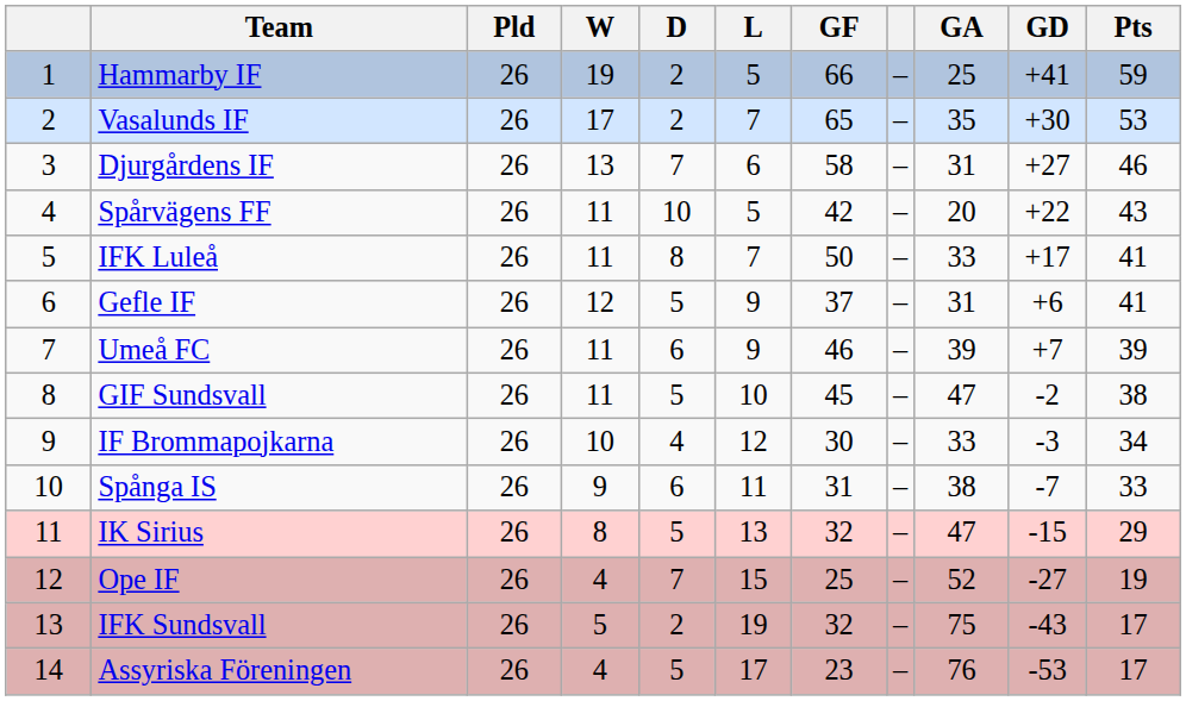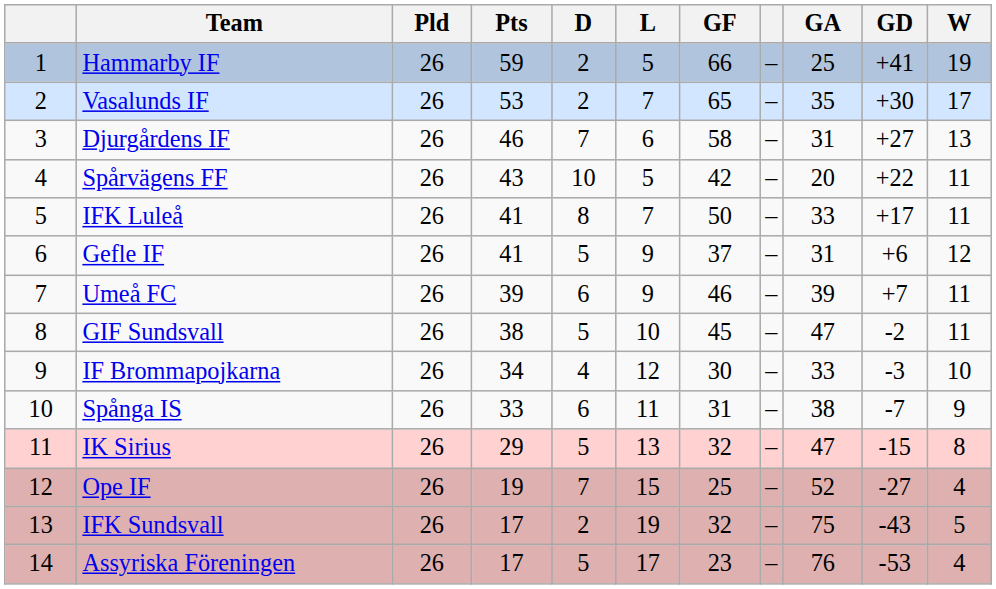 <table class="wikitable" style="text-align: center">
 <tr>
 <th style="width: 40px;"></th>
 <th style="width: 200px;">Team</th>
 <th style="width: 45px;">Pld</th>
-<th style="width: 35px;">W</th>
+<th style="width: 45px;">Pts</th>
 <th style="width: 35px;">D</th>
 <th style="width: 35px;">L</th>
 <th style="width: 45px;">GF</th>
 <th></th>
 <th style="width: 45px;">GA</th>
 <th style="width: 35px;">GD</th>
-<th style="width: 45px;">Pts</th>
+<th style="width: 35px;">W</th>
 </tr>
 <tr style="background: #b0c4de">
 <td>1</td>
 <td style="text-align: left;"><a href='#'>Hammarby IF</a></td>
 <td>26</td>
-<td>19</td>
+<td>59</td>
 <td>2</td>
 <td>5</td>
 <td>66</td>
 <td>–</td>
 <td>25</td>
 <td>+41</td>
-<td>59</td>
+<td>19</td>
 </tr>
 <tr style="background: #d2e6ff">
 <td>2</td>
 <td style="text-align: left;"><a href='#'>Vasalunds IF</a></td>
 <td>26</td>
-<td>17</td>
+<td>53</td>
 <td>2</td>
 <td>7</td>
 <td>65</td>
 <td>–</td>
 <td>35</td>
 <td>+30</td>
-<td>53</td>
+<td>17</td>
 </tr>
 <tr>
 <td>3</td>
 <td style="text-align: left;"><a href='#'>Djurgårdens IF</a></td>
 <td>26</td>
-<td>13</td>
+<td>46</td>
 <td>7</td>
 <td>6</td>
 <td>58</td>
 <td>–</td>
 <td>31</td>
 <td>+27</td>
-<td>46</td>
+<td>13</td>
 </tr>
 <tr>
 <td>4</td>
 <td style="text-align: left;"><a href='#'>Spårvägens FF</a></td>
 <td>26</td>
-<td>11</td>
+<td>43</td>
 <td>10</td>
 <td>5</td>
 <td>42</td>
 <td>–</td>
 <td>20</td>
 <td>+22</td>
-<td>43</td>
+<td>11</td>
 </tr>
 <tr>
 <td>5</td>
 <td style="text-align: left;"><a href='#'>IFK Luleå</a></td>
 <td>26</td>
-<td>11</td>
+<td>41</td>
 <td>8</td>
 <td>7</td>
 <td>50</td>
 <td>–</td>
 <td>33</td>
 <td>+17</td>
-<td>41</td>
+<td>11</td>
 </tr>
 <tr>
 <td>6</td>
 <td style="text-align: left;"><a href='#'>Gefle IF</a></td>
 <td>26</td>
-<td>12</td>
+<td>41</td>
 <td>5</td>
 <td>9</td>
 <td>37</td>
 <td>–</td>
 <td>31</td>
 <td>+6</td>
-<td>41</td>
+<td>12</td>
 </tr>
 <tr>
 <td>7</td>
 <td style="text-align: left;"><a href='#'>Umeå FC</a></td>
 <td>26</td>
-<td>11</td>
+<td>39</td>
 <td>6</td>
 <td>9</td>
 <td>46</td>
 <td>–</td>
 <td>39</td>
 <td>+7</td>
-<td>39</td>
+<td>11</td>
 </tr>
 <tr>
 <td>8</td>
 <td style="text-align: left;"><a href='#'>GIF Sundsvall</a></td>
 <td>26</td>
-<td>11</td>
+<td>38</td>
 <td>5</td>
 <td>10</td>
 <td>45</td>
 <td>–</td>
 <td>47</td>
 <td>-2</td>
-<td>38</td>
+<td>11</td>
 </tr>
 <tr>
 <td>9</td>
 <td style="text-align: left;"><a href='#'>IF Brommapojkarna</a></td>
 <td>26</td>
-<td>10</td>
+<td>34</td>
 <td>4</td>
 <td>12</td>
 <td>30</td>
 <td>–</td>
 <td>33</td>
 <td>-3</td>
-<td>34</td>
+<td>10</td>
 </tr>
 <tr>
 <td>10</td>
 <td style="text-align: left;"><a href='#'>Spånga IS</a></td>
 <td>26</td>
-<td>9</td>
+<td>33</td>
 <td>6</td>
 <td>11</td>
 <td>31</td>
 <td>–</td>
 <td>38</td>
 <td>-7</td>
-<td>33</td>
+<td>9</td>
 </tr>
 <tr style="background: #ffd1d1">
 <td>11</td>
 <td style="text-align: left;"><a href='#'>IK Sirius</a></td>
 <td>26</td>
-<td>8</td>
+<td>29</td>
 <td>5</td>
 <td>13</td>
 <td>32</td>
 <td>–</td>
 <td>47</td>
 <td>-15</td>
-<td>29</td>
+<td>8</td>
 </tr>
 <tr style="background: #deb0b0">
 <td>12</td>
 <td style="text-align: left;"><a href='#'>Ope IF</a></td>
 <td>26</td>
-<td>4</td>
+<td>19</td>
 <td>7</td>
 <td>15</td>
 <td>25</td>
 <td>–</td>
 <td>52</td>
 <td>-27</td>
-<td>19</td>
+<td>4</td>
 </tr>
 <tr style="background: #deb0b0">
 <td>13</td>
 <td style="text-align: left;"><a href='#'>IFK Sundsvall</a></td>
 <td>26</td>
-<td>5</td>
+<td>17</td>
 <td>2</td>
 <td>19</td>
 <td>32</td>
 <td>–</td>
 <td>75</td>
 <td>-43</td>
-<td>17</td>
+<td>5</td>
 </tr>
 <tr style="background: #deb0b0">
 <td>14</td>
 <td style="text-align: left;"><a href='#'>Assyriska Föreningen</a></td>
 <td>26</td>
-<td>4</td>
+<td>17</td>
 <td>5</td>
 <td>17</td>
 <td>23</td>
 <td>–</td>
 <td>76</td>
 <td>-53</td>
-<td>17</td>
+<td>4</td>
 </tr>
 </table>
